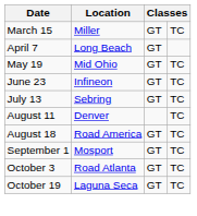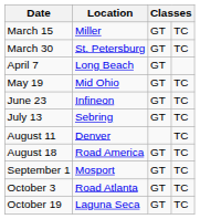 <table class="wikitable">
 <tr>
 <th>Date</th>
 <th>Location</th>
 <th colspan=2>Classes</th>
 </tr>
 <tr>
 <td>March 15</td>
 <td><a href='#'>Miller</a></td>
+<td>GT</td>
+<td>TC</td>
+</tr>
+<tr>
+<td>March 30</td>
+<td><a href='#'>St. Petersburg</a></td>
 <td>GT</td>
 <td>TC</td>
 </tr>
 <tr>
 <td>April 7</td>
 <td><a href='#'>Long Beach</a></td>
 <td>GT</td>
 </tr>
 <tr>
 <td>May 19</td>
 <td><a href='#'>Mid Ohio</a></td>
 <td>GT</td>
 <td>TC</td>
 </tr>
 <tr>
 <td>June 23</td>
 <td><a href='#'>Infineon</a></td>
 <td>GT</td>
 <td>TC</td>
 </tr>
 <tr>
 <td>July 13</td>
 <td><a href='#'>Sebring</a></td>
 <td>GT</td>
 <td>TC</td>
 </tr>
 <tr>
 <td>August 11</td>
 <td><a href='#'>Denver</a></td>
 <td></td>
 <td>TC</td>
 </tr>
 <tr>
 <td>August 18</td>
 <td><a href='#'>Road America</a></td>
 <td>GT</td>
 <td>TC</td>
 </tr>
 <tr>
 <td>September 1</td>
 <td><a href='#'>Mosport</a></td>
 <td>GT</td>
 <td>TC</td>
 </tr>
 <tr>
 <td>October 3</td>
 <td><a href='#'>Road Atlanta</a></td>
 <td>GT</td>
 <td>TC</td>
 </tr>
 <tr>
 <td>October 19</td>
 <td><a href='#'>Laguna Seca</a></td>
 <td>GT</td>
 <td>TC</td>
 </tr>
 </table>
